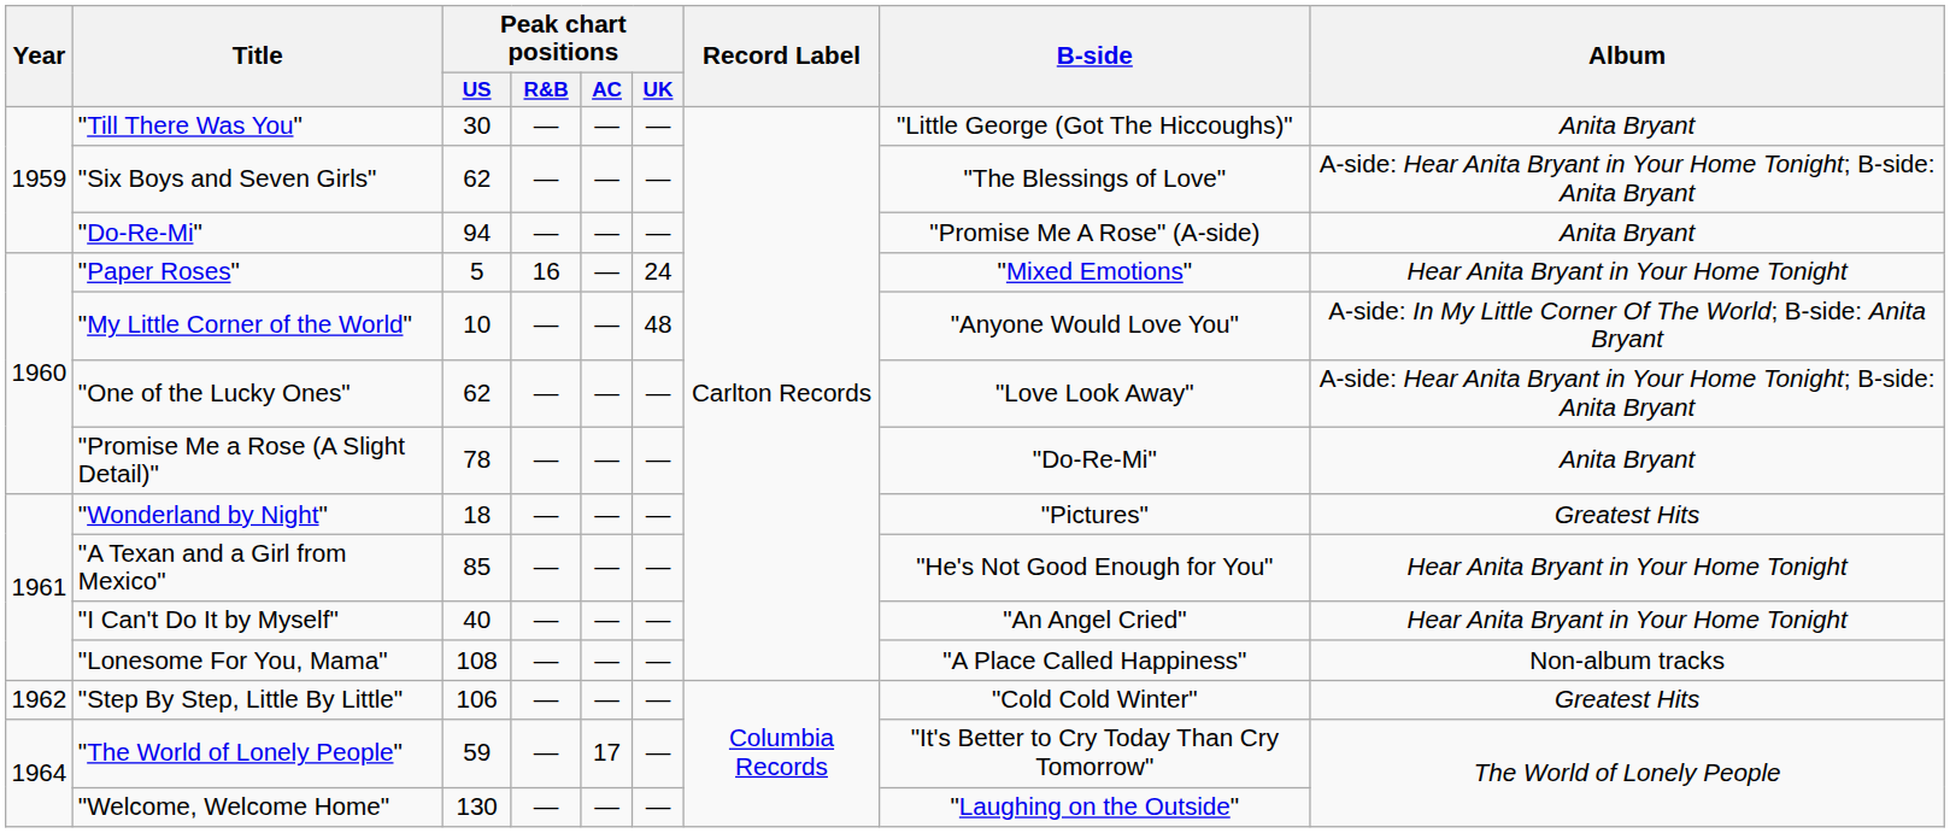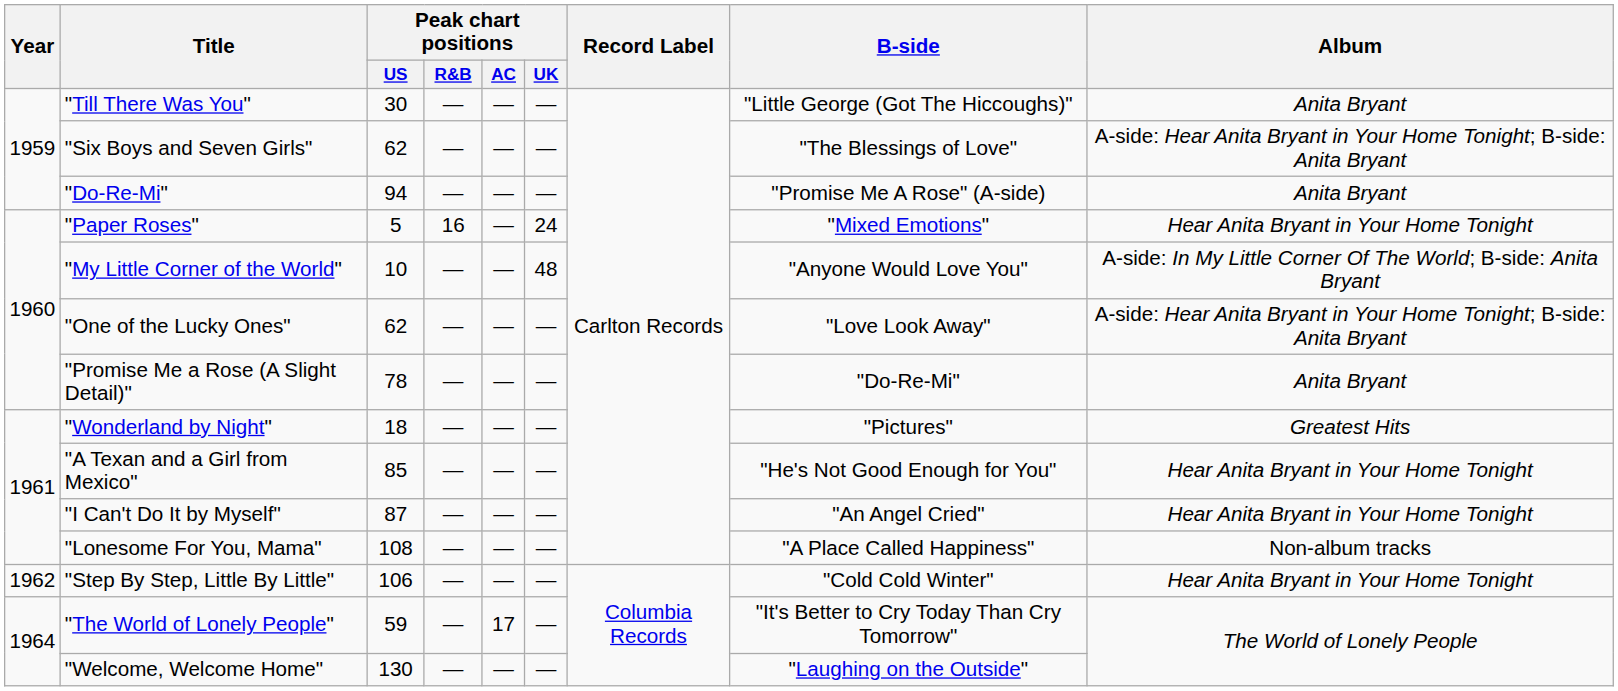 <table class="wikitable" style="text-align:center;">
 <tr>
 <th rowspan="2">Year</th>
 <th rowspan="2">Title</th>
 <th colspan="4">Peak chart positions</th>
 <th rowspan="2">Record Label</th>
 <th rowspan="2"><a href='#'>B-side</a></th>
 <th rowspan="2">Album</th>
 </tr>
 <tr style="font-size:smaller;">
 <th><a href='#'>US</a></th>
 <th><a href='#'>R&B</a></th>
 <th><a href='#'>AC</a></th>
 <th><a href='#'>UK</a></th>
 </tr>
 <tr>
 <td rowspan="3">1959</td>
 <td align="left">"<a href='#'>Till There Was You</a>"</td>
 <td>30</td>
 <td>—</td>
 <td>—</td>
 <td>—</td>
 <td rowspan="11">Carlton Records</td>
 <td>"Little George (Got The Hiccoughs)"</td>
 <td><em>Anita Bryant</em></td>
 </tr>
 <tr>
 <td align="left">"Six Boys and Seven Girls"</td>
 <td>62</td>
 <td>—</td>
 <td>—</td>
 <td>—</td>
 <td>"The Blessings of Love"</td>
 <td>A-side: <em>Hear Anita Bryant in Your Home Tonight</em>; B-side: <em>Anita Bryant</em></td>
 </tr>
 <tr>
 <td align="left">"<a href='#'>Do-Re-Mi</a>"</td>
 <td>94</td>
 <td>—</td>
 <td>—</td>
 <td>—</td>
 <td>"Promise Me A Rose" (A-side)</td>
 <td><em>Anita Bryant</em></td>
 </tr>
 <tr>
 <td rowspan="4">1960</td>
 <td align="left">"<a href='#'>Paper Roses</a>"</td>
 <td>5</td>
 <td>16</td>
 <td>—</td>
 <td>24</td>
 <td>"<a href='#'>Mixed Emotions</a>"</td>
 <td><em>Hear Anita Bryant in Your Home Tonight</em></td>
 </tr>
 <tr>
 <td align="left">"<a href='#'>My Little Corner of the World</a>"</td>
 <td>10</td>
 <td>—</td>
 <td>—</td>
 <td>48</td>
 <td>"Anyone Would Love You"</td>
 <td>A-side: <em>In My Little Corner Of The World</em>; B-side: <em>Anita Bryant</em></td>
 </tr>
 <tr>
 <td align="left">"One of the Lucky Ones"</td>
 <td>62</td>
 <td>—</td>
 <td>—</td>
 <td>—</td>
 <td>"Love Look Away"</td>
 <td>A-side: <em>Hear Anita Bryant in Your Home Tonight</em>; B-side: <em>Anita Bryant</em></td>
 </tr>
 <tr>
 <td align="left">"Promise Me a Rose (A Slight Detail)"</td>
 <td>78</td>
 <td>—</td>
 <td>—</td>
 <td>—</td>
 <td>"Do-Re-Mi"</td>
 <td><em>Anita Bryant</em></td>
 </tr>
 <tr>
 <td rowspan="4">1961</td>
 <td align="left">"<a href='#'>Wonderland by Night</a>"</td>
 <td>18</td>
 <td>—</td>
 <td>—</td>
 <td>—</td>
 <td>"Pictures"</td>
 <td><em>Greatest Hits</em></td>
 </tr>
 <tr>
 <td align="left">"A Texan and a Girl from Mexico"</td>
 <td>85</td>
 <td>—</td>
 <td>—</td>
 <td>—</td>
 <td>"He's Not Good Enough for You"</td>
 <td><em>Hear Anita Bryant in Your Home Tonight</em></td>
 </tr>
 <tr>
 <td align="left">"I Can't Do It by Myself"</td>
-<td>40</td>
+<td>87</td>
 <td>—</td>
 <td>—</td>
 <td>—</td>
 <td>"An Angel Cried"</td>
 <td><em>Hear Anita Bryant in Your Home Tonight</em></td>
 </tr>
 <tr>
 <td align="left">"Lonesome For You, Mama"</td>
 <td>108</td>
 <td>—</td>
 <td>—</td>
 <td>—</td>
 <td>"A Place Called Happiness"</td>
 <td>Non-album tracks</td>
 </tr>
 <tr>
 <td>1962</td>
 <td align="left">"Step By Step, Little By Little"</td>
 <td>106</td>
 <td>—</td>
 <td>—</td>
 <td>—</td>
 <td rowspan="3"><a href='#'>Columbia Records</a></td>
 <td>"Cold Cold Winter"</td>
-<td><em>Greatest Hits</em></td>
+<td><em>Hear Anita Bryant in Your Home Tonight</em></td>
 </tr>
 <tr>
 <td rowspan="2">1964</td>
 <td align="left">"<a href='#'>The World of Lonely People</a>"</td>
 <td>59</td>
 <td>—</td>
 <td>17</td>
 <td>—</td>
 <td>"It's Better to Cry Today Than Cry Tomorrow"</td>
 <td rowspan="2"><em>The World of Lonely People</em></td>
 </tr>
 <tr>
 <td align="left">"Welcome, Welcome Home"</td>
 <td>130</td>
 <td>—</td>
 <td>—</td>
 <td>—</td>
 <td>"<a href='#'>Laughing on the Outside</a>"</td>
 </tr>
 </table>
